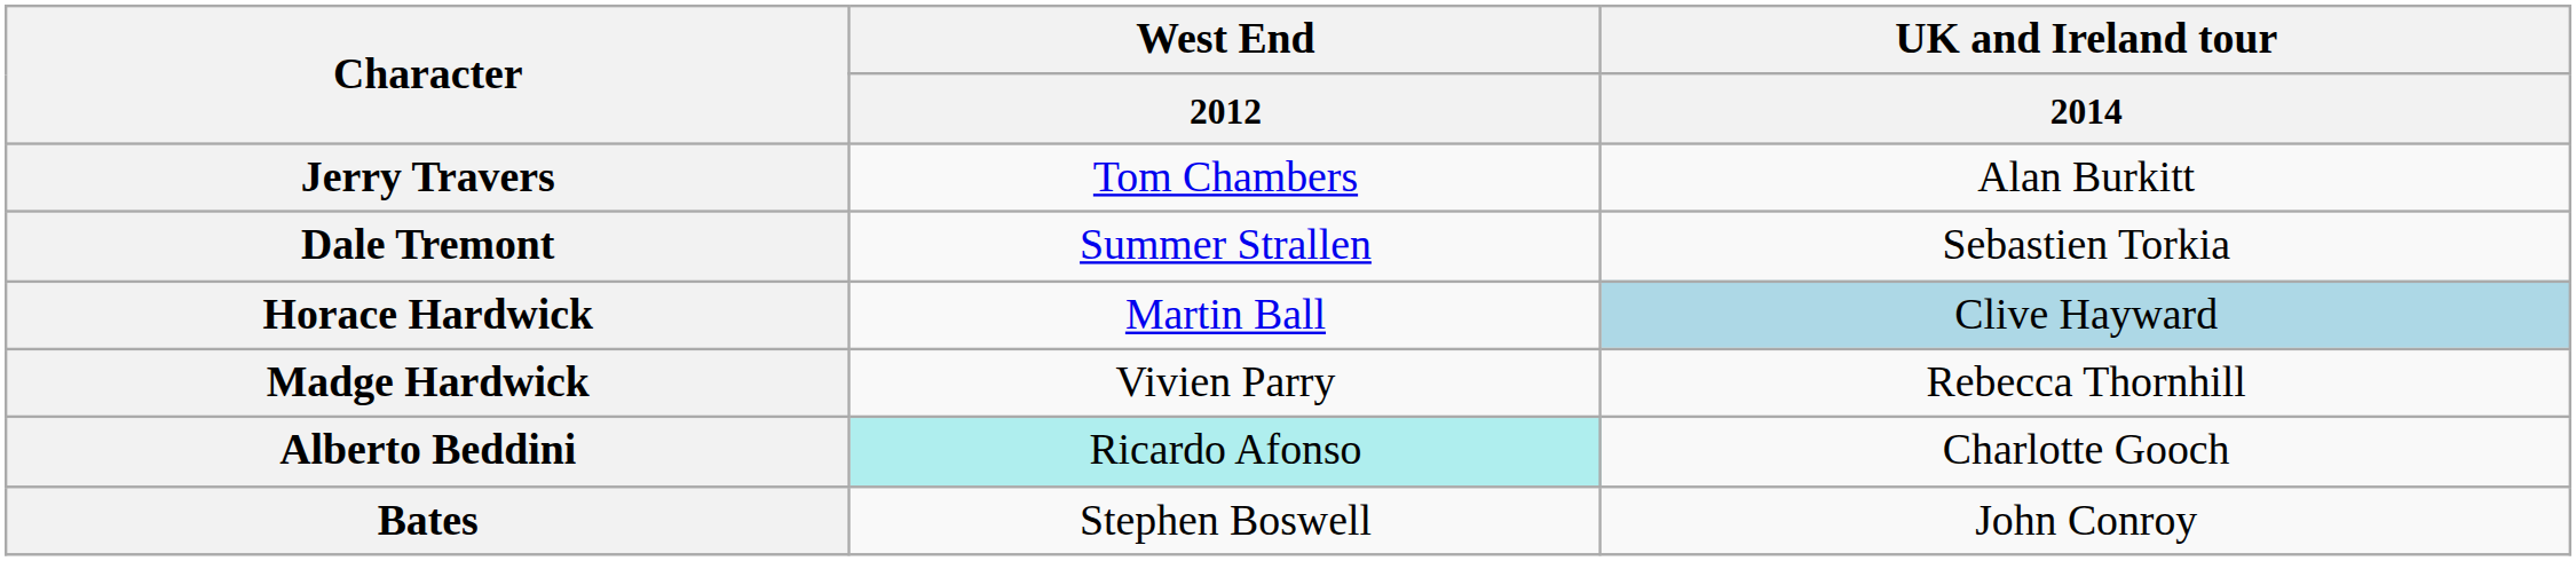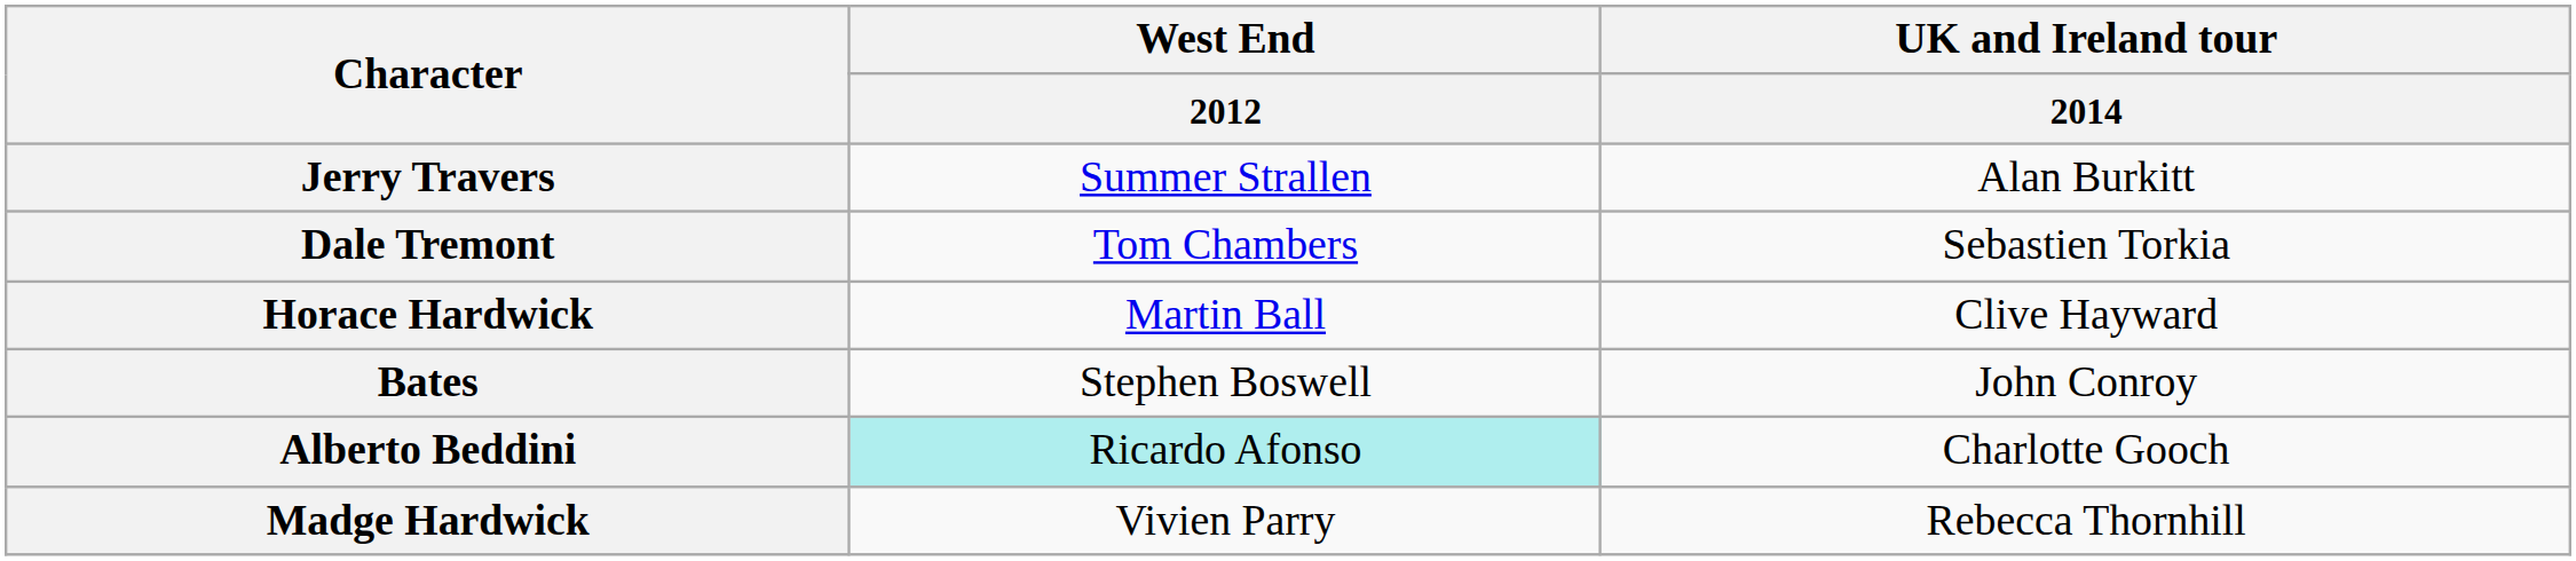 <table class="wikitable" width="60%">
 <tr>
 <th rowspan="2" scope="col">Character</th>
 <th scope="col" class="unsortable">West End</th>
 <th scope="col" class="unsortable">UK and Ireland tour</th>
 </tr>
 <tr>
 <th><small>2012</small></th>
 <th><small>2014</small></th>
 </tr>
 <tr>
 <th scope="row">Jerry Travers</th>
-<td align="center" colspan="1"><a href='#'>Tom Chambers</a></td>
+<td align="center" colspan="1"><a href='#'>Summer Strallen</a></td>
 <td align="center" colspan="1">Alan Burkitt</td>
 </tr>
 <tr>
 <th scope="row">Dale Tremont</th>
-<td align="center" colspan="1"><a href='#'>Summer Strallen</a></td>
+<td align="center" colspan="1"><a href='#'>Tom Chambers</a></td>
 <td align="center" colspan="1">Sebastien Torkia</td>
 </tr>
 <tr>
 <th scope="row">Horace Hardwick</th>
 <td align="center" colspan="1"><a href='#'>Martin Ball</a></td>
-<td align="center" colspan="1" style="background: lightblue;">Clive Hayward</td>
+<td align="center" colspan="1">Clive Hayward</td>
 </tr>
 <tr>
-<th scope="row">Madge Hardwick</th>
-<td align="center" colspan="1">Vivien Parry</td>
-<td align="center" colspan="1">Rebecca Thornhill</td>
+<th scope="row">Bates</th>
+<td align="center" colspan="1">Stephen Boswell</td>
+<td align="center" colspan="1">John Conroy</td>
 </tr>
 <tr>
 <th scope="row">Alberto Beddini</th>
 <td align="center" colspan="1" style="background: paleturquoise;">Ricardo Afonso</td>
 <td align="center" colspan="1">Charlotte Gooch</td>
 </tr>
 <tr>
-<th scope="row">Bates</th>
-<td align="center" colspan="1">Stephen Boswell</td>
-<td align="center" colspan="1">John Conroy</td>
+<th scope="row">Madge Hardwick</th>
+<td align="center" colspan="1">Vivien Parry</td>
+<td align="center" colspan="1">Rebecca Thornhill</td>
 </tr>
 </table>
